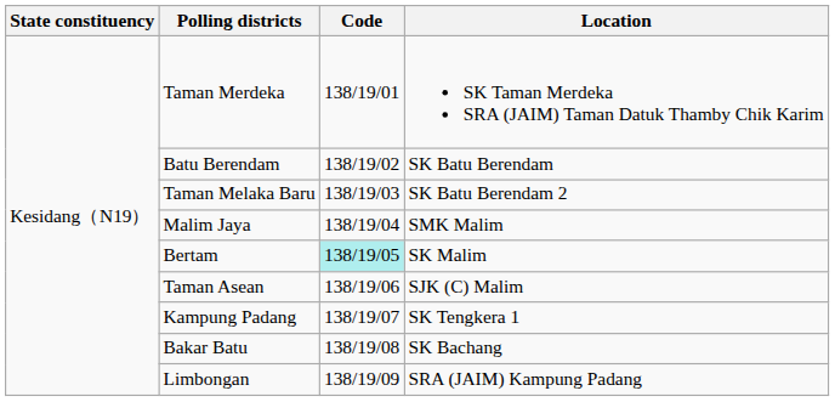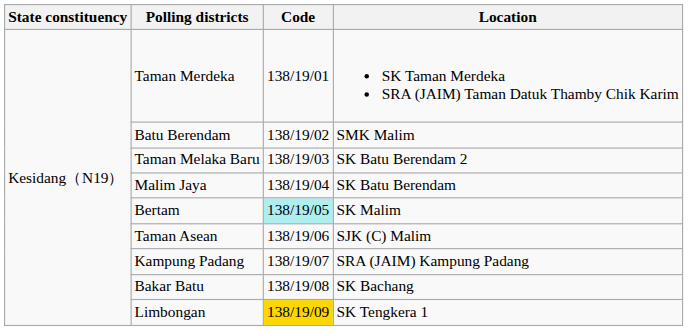 <table class="wikitable sortable mw-collapsible" style="white-space:nowrap;font-size:85%">
 <tr>
 <th>State constituency</th>
 <th>Polling districts</th>
 <th>Code</th>
 <th>Location</th>
 </tr>
 <tr>
 <td rowspan="9">Kesidang（N19）</td>
 <td>Taman Merdeka</td>
 <td>138/19/01</td>
 <td><br><ul><li>SK Taman Merdeka</li><li>SRA (JAIM) Taman Datuk Thamby Chik Karim</li></ul></td>
 </tr>
 <tr>
 <td>Batu Berendam</td>
 <td>138/19/02</td>
-<td>SK Batu Berendam</td>
+<td>SMK Malim</td>
 </tr>
 <tr>
 <td>Taman Melaka Baru</td>
 <td>138/19/03</td>
 <td>SK Batu Berendam 2</td>
 </tr>
 <tr>
 <td>Malim Jaya</td>
 <td>138/19/04</td>
-<td>SMK Malim</td>
+<td>SK Batu Berendam</td>
 </tr>
 <tr>
 <td>Bertam</td>
 <td style="background: paleturquoise;">138/19/05</td>
 <td>SK Malim</td>
 </tr>
 <tr>
 <td>Taman Asean</td>
 <td>138/19/06</td>
 <td>SJK (C) Malim</td>
 </tr>
 <tr>
 <td>Kampung Padang</td>
 <td>138/19/07</td>
-<td>SK Tengkera 1</td>
+<td>SRA (JAIM) Kampung Padang</td>
 </tr>
 <tr>
 <td>Bakar Batu</td>
 <td>138/19/08</td>
 <td>SK Bachang</td>
 </tr>
 <tr>
 <td>Limbongan</td>
-<td>138/19/09</td>
-<td>SRA (JAIM) Kampung Padang</td>
+<td style="background: gold;">138/19/09</td>
+<td>SK Tengkera 1</td>
 </tr>
 </table>
